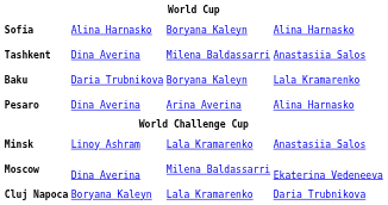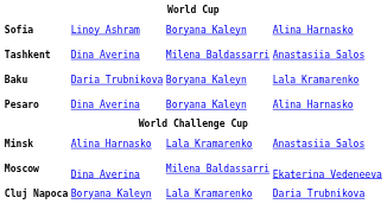 <table>
 <tr>
 <td colspan="4" style="text-align:center;"><strong>World Cup</strong></td>
 </tr>
 <tr>
 <th scope=row style="text-align:left">Sofia</th>
-<td style="height:30px;"> <a href='#'>Alina Harnasko</a></td>
+<td style="height:30px;"> <a href='#'>Linoy Ashram</a></td>
 <td style="height:30px;"> <a href='#'>Boryana Kaleyn</a></td>
 <td style="height:30px;"> <a href='#'>Alina Harnasko</a></td>
 </tr>
 <tr>
 <th scope=row style="text-align:left">Tashkent</th>
 <td style="height:30px;"> <a href='#'>Dina Averina</a></td>
 <td style="height:30px;"> <a href='#'>Milena Baldassarri</a></td>
 <td style="height:30px;"> <a href='#'>Anastasiia Salos</a></td>
 </tr>
 <tr>
 <th scope=row style="text-align:left">Baku</th>
 <td style="height:30px;"> <a href='#'>Daria Trubnikova</a></td>
 <td style="height:30px;"> <a href='#'>Boryana Kaleyn</a></td>
 <td style="height:30px;"> <a href='#'>Lala Kramarenko</a></td>
 </tr>
 <tr>
 <th scope=row style="text-align:left">Pesaro</th>
 <td style="height:30px;"> <a href='#'>Dina Averina</a></td>
-<td style="height:30px;"> <a href='#'>Arina Averina</a></td>
+<td style="height:30px;"> <a href='#'>Boryana Kaleyn</a></td>
 <td style="height:30px;"> <a href='#'>Alina Harnasko</a></td>
 </tr>
 <tr>
 <td colspan="4" style="text-align:center;"><strong>World Challenge Cup</strong></td>
 </tr>
 <tr>
 <th scope=row style="text-align:left">Minsk</th>
-<td style="height:30px;"> <a href='#'>Linoy Ashram</a></td>
+<td style="height:30px;"> <a href='#'>Alina Harnasko</a></td>
 <td style="height:30px;"> <a href='#'>Lala Kramarenko</a></td>
 <td style="height:30px;"> <a href='#'>Anastasiia Salos</a></td>
 </tr>
 <tr>
 <th scope=row style="text-align:left">Moscow</th>
 <td style="height:30px;"><br> <a href='#'>Dina Averina</a></td>
 <td style="height:30px;"> <a href='#'>Milena Baldassarri</a></td>
 <td style="height:30px;"><br> <a href='#'>Ekaterina Vedeneeva</a></td>
 </tr>
 <tr>
 <th scope=row style="text-align:left">Cluj Napoca</th>
 <td style="height:30px;"> <a href='#'>Boryana Kaleyn</a></td>
 <td style="height:30px;"> <a href='#'>Lala Kramarenko</a></td>
 <td style="height:30px;"> <a href='#'>Daria Trubnikova</a></td>
 </tr>
 <tr>
 </tr>
 </table>
